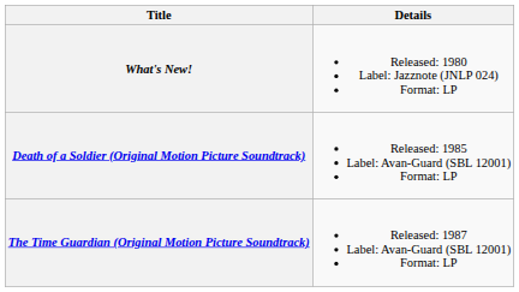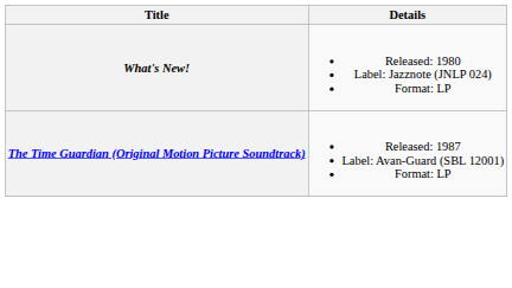 <table class="wikitable plainrowheaders" style="text-align:center;" border="1">
 <tr>
 <th>Title</th>
 <th>Details</th>
 </tr>
 <tr>
 <th scope="row"><em>What's New!</em></th>
 <td><br><ul><li>Released: 1980</li><li>Label: Jazznote (JNLP 024)</li><li>Format: LP</li></ul></td>
 </tr>
 <tr>
-<th scope="row"><em><a href='#'>Death of a Soldier (Original Motion Picture Soundtrack)</a></em></th>
-<td><br><ul><li>Released: 1985</li><li>Label: Avan-Guard (SBL 12001)</li><li>Format: LP</li></ul></td>
-</tr>
-<tr>
 <th scope="row"><em><a href='#'>The Time Guardian (Original Motion Picture Soundtrack)</a></em></th>
 <td><br><ul><li>Released: 1987</li><li>Label: Avan-Guard (SBL 12001)</li><li>Format: LP</li></ul></td>
 </tr>
 </table>
